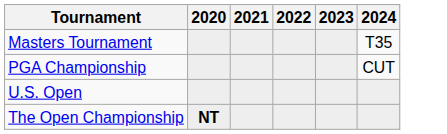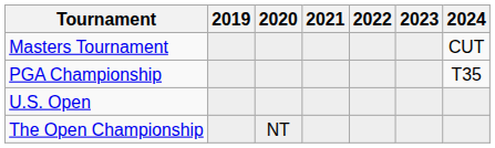 <table class="wikitable" style="font-size:95%;text-align:center;">
 <tr>
 <th>Tournament</th>
+<th>2019</th>
 <th>2020</th>
 <th>2021</th>
 <th>2022</th>
 <th>2023</th>
 <th>2024</th>
 </tr>
 <tr>
 <td align=left><a href='#'>Masters Tournament</a></td>
 <td style="background:#eeeeee;"></td>
 <td style="background:#eeeeee;"></td>
 <td style="background:#eeeeee;"></td>
 <td style="background:#eeeeee;"></td>
-<td>T35</td>
+<td style="background:#eeeeee;"></td>
+<td>CUT</td>
 </tr>
 <tr>
 <td align=left><a href='#'>PGA Championship</a></td>
 <td style="background:#eeeeee;"></td>
 <td style="background:#eeeeee;"></td>
 <td style="background:#eeeeee;"></td>
 <td style="background:#eeeeee;"></td>
-<td>CUT</td>
+<td style="background:#eeeeee;"></td>
+<td>T35</td>
 </tr>
 <tr>
 <td align=left><a href='#'>U.S. Open</a></td>
 <td style="background:#eeeeee;"></td>
 <td style="background:#eeeeee;"></td>
 <td style="background:#eeeeee;"></td>
 <td style="background:#eeeeee;"></td>
 <td style="background:#eeeeee;"></td>
+<td style="background:#eeeeee;"></td>
 </tr>
 <tr>
 <td align=left><a href='#'>The Open Championship</a></td>
-<td style="background:#eeeeee;"><strong>NT</strong></td>
+<td style="background:#eeeeee;"></td>
+<td style="background:#eeeeee;">NT</td>
 <td style="background:#eeeeee;"></td>
 <td style="background:#eeeeee;"></td>
 <td style="background:#eeeeee;"></td>
 <td style="background:#eeeeee;"></td>
 </tr>
 </table>
